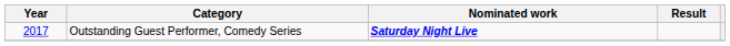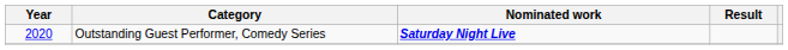 <table class=wikitable>
 <tr>
 <th scope="col" style="width:5em;">Year</th>
 <th scope="col" style="width:26em;">Category</th>
 <th scope="col" style="width:25em;">Nominated work</th>
 <th scope="col" style="width:5em;">Result</th>
 <th></th>
 </tr>
 <tr>
-<td style="text-align:center;"><a href='#'>2017</a></td>
+<td style="text-align:center;"><a href='#'>2020</a></td>
 <td>Outstanding Guest Performer, Comedy Series</td>
 <td><strong><em><a href='#'>Saturday Night Live</a></em></strong></td>
 <td></td>
 <th style="text-align:center;"></th>
 </tr>
 <tr>
 </tr>
 </table>
